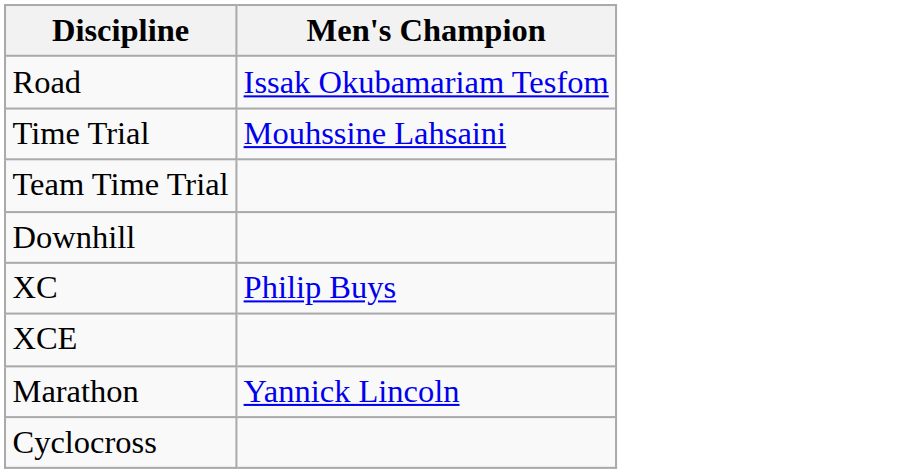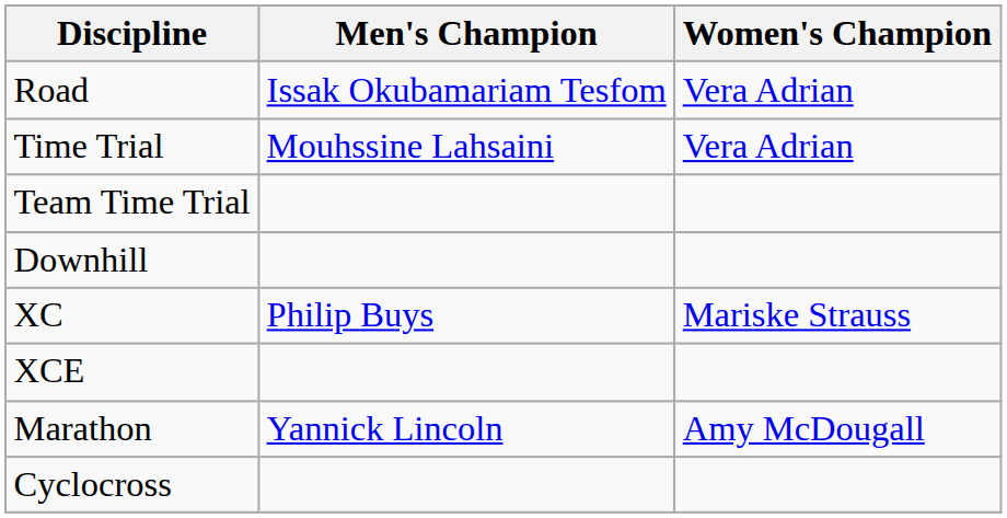 <table class="wikitable">
 <tr>
 <th>Discipline</th>
 <th>Men's Champion</th>
+<th>Women's Champion</th>
 </tr>
 <tr>
 <td>Road</td>
 <td> <a href='#'>Issak Okubamariam Tesfom</a></td>
+<td> <a href='#'>Vera Adrian</a></td>
 </tr>
 <tr>
 <td>Time Trial</td>
 <td> <a href='#'>Mouhssine Lahsaini</a></td>
+<td> <a href='#'>Vera Adrian</a></td>
 </tr>
 <tr>
 <td>Team Time Trial</td>
+<td></td>
 <td></td>
 </tr>
 <tr>
 <td>Downhill</td>
 <td></td>
+<td></td>
 </tr>
 <tr>
 <td>XC</td>
 <td> <a href='#'>Philip Buys</a></td>
+<td> <a href='#'>Mariske Strauss</a></td>
 </tr>
 <tr>
 <td>XCE</td>
+<td></td>
 <td></td>
 </tr>
 <tr>
 <td>Marathon</td>
 <td> <a href='#'>Yannick Lincoln</a></td>
+<td> <a href='#'>Amy McDougall</a></td>
 </tr>
 <tr>
 <td>Cyclocross</td>
 <td></td>
+<td></td>
 </tr>
 </table>
